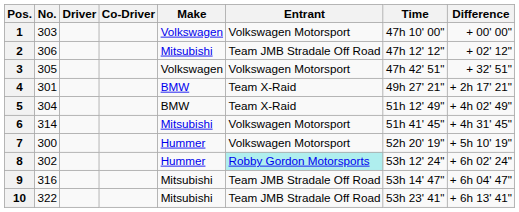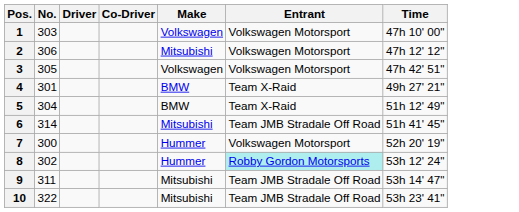 <table class="wikitable" style="font-size:85%;">
 <tr>
 <th>Pos.</th>
 <th>No.</th>
 <th>Driver</th>
 <th>Co-Driver</th>
 <th>Make</th>
 <th>Entrant</th>
 <th>Time</th>
-<th>Difference</th>
 </tr>
 <tr>
 <th>1</th>
 <td>303</td>
 <td></td>
 <td></td>
 <td><a href='#'>Volkswagen</a></td>
 <td>Volkswagen Motorsport</td>
 <td>47h 10' 00"</td>
-<td align=right>+ 00' 00"</td>
 </tr>
 <tr>
 <th>2</th>
 <td>306</td>
 <td></td>
 <td></td>
 <td><a href='#'>Mitsubishi</a></td>
-<td>Team JMB Stradale Off Road</td>
+<td>Volkswagen Motorsport</td>
 <td>47h 12' 12"</td>
-<td align=right>+ 02' 12"</td>
 </tr>
 <tr>
 <th>3</th>
 <td>305</td>
 <td></td>
 <td></td>
 <td>Volkswagen</td>
 <td>Volkswagen Motorsport</td>
 <td>47h 42' 51"</td>
-<td align=right>+ 32' 51"</td>
 </tr>
 <tr>
 <th>4</th>
 <td>301</td>
 <td></td>
 <td></td>
 <td><a href='#'>BMW</a></td>
 <td>Team X-Raid</td>
 <td>49h 27' 21"</td>
-<td align=right>+ 2h 17' 21"</td>
 </tr>
 <tr>
 <th>5</th>
 <td>304</td>
 <td></td>
 <td></td>
 <td>BMW</td>
 <td>Team X-Raid</td>
 <td>51h 12' 49"</td>
-<td align=right>+ 4h 02' 49"</td>
 </tr>
 <tr>
 <th>6</th>
 <td>314</td>
 <td></td>
 <td></td>
 <td><a href='#'>Mitsubishi</a></td>
-<td>Volkswagen Motorsport</td>
+<td>Team JMB Stradale Off Road</td>
 <td>51h 41' 45"</td>
-<td align=right>+ 4h 31' 45"</td>
 </tr>
 <tr>
 <th>7</th>
 <td>300</td>
 <td></td>
 <td></td>
 <td><a href='#'>Hummer</a></td>
 <td>Volkswagen Motorsport</td>
 <td>52h 20' 19"</td>
-<td align=right>+ 5h 10' 19"</td>
 </tr>
 <tr>
 <th>8</th>
 <td>302</td>
 <td></td>
 <td></td>
 <td><a href='#'>Hummer</a></td>
 <td style="background: paleturquoise;"><a href='#'>Robby Gordon Motorsports</a></td>
 <td>53h 12' 24"</td>
-<td align=right>+ 6h 02' 24"</td>
 </tr>
 <tr>
 <th>9</th>
-<td>316</td>
+<td>311</td>
 <td></td>
 <td></td>
 <td>Mitsubishi</td>
 <td>Team JMB Stradale Off Road</td>
 <td>53h 14' 47"</td>
-<td align=right>+ 6h 04' 47"</td>
 </tr>
 <tr>
 <th>10</th>
 <td>322</td>
 <td></td>
 <td></td>
 <td>Mitsubishi</td>
 <td>Team JMB Stradale Off Road</td>
 <td>53h 23' 41"</td>
-<td align=right>+ 6h 13' 41"</td>
 </tr>
 </table>
